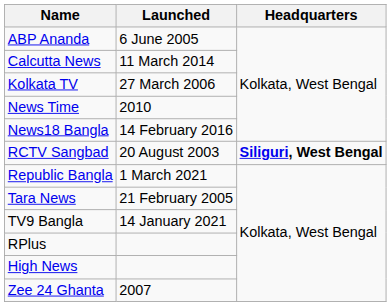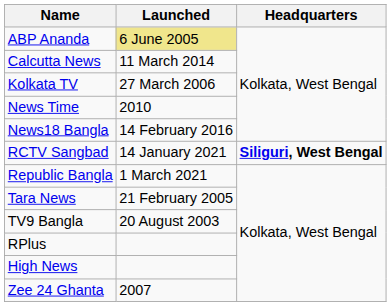 <table class="sortable plainrowheaders wikitable">
 <tr>
 <th>Name</th>
 <th>Launched</th>
 <th>Headquarters</th>
 </tr>
 <tr>
 <td><a href='#'>ABP Ananda</a></td>
-<td>6 June 2005</td>
+<td style="background: khaki;">6 June 2005</td>
 <td rowspan="5">Kolkata, West Bengal</td>
 </tr>
 <tr>
 <td><a href='#'>Calcutta News</a></td>
 <td>11 March 2014</td>
 </tr>
 <tr>
 <td><a href='#'>Kolkata TV</a></td>
 <td>27 March 2006</td>
 </tr>
 <tr>
 <td><a href='#'>News Time</a></td>
 <td>2010</td>
 </tr>
 <tr>
 <td><a href='#'>News18 Bangla</a></td>
 <td>14 February 2016</td>
 </tr>
 <tr>
 <td><a href='#'>RCTV Sangbad</a></td>
-<td>20 August 2003</td>
+<td>14 January 2021</td>
 <td><strong><a href='#'>Siliguri</a>, West Bengal</strong></td>
 </tr>
 <tr>
 <td><a href='#'>Republic Bangla</a></td>
 <td>1 March 2021</td>
 <td rowspan="6">Kolkata, West Bengal</td>
 </tr>
 <tr>
 <td><a href='#'>Tara News</a></td>
 <td>21 February 2005</td>
 </tr>
 <tr>
 <td>TV9 Bangla</td>
-<td>14 January 2021</td>
+<td>20 August 2003</td>
 </tr>
 <tr>
 <td>RPlus</td>
 <td></td>
 </tr>
 <tr>
 <td><a href='#'>High News</a></td>
 <td></td>
 </tr>
 <tr>
 <td><a href='#'>Zee 24 Ghanta</a></td>
 <td>2007</td>
 </tr>
 </table>
